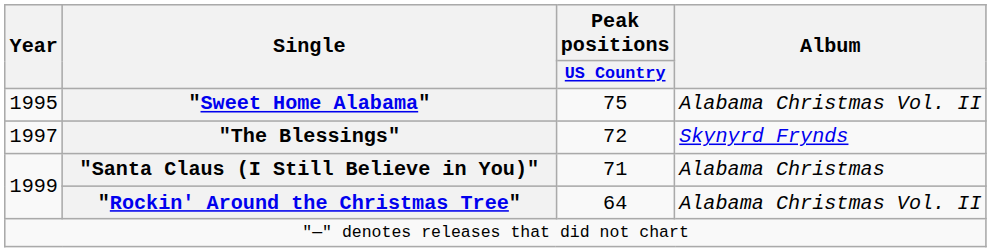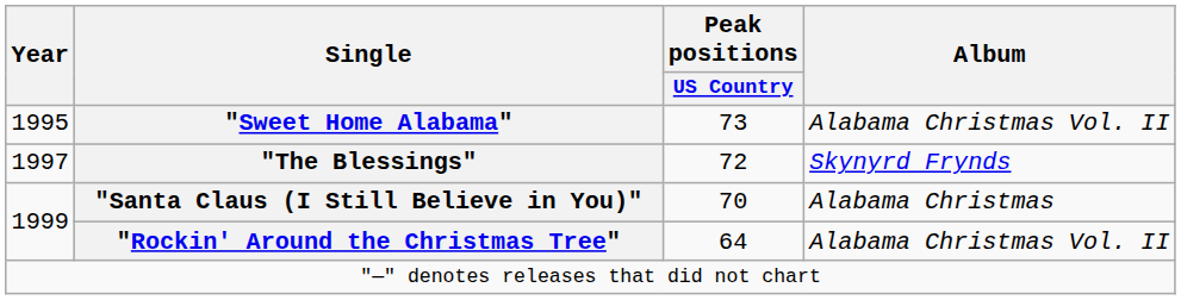 <table class="wikitable plainrowheaders" style="text-align:center">
 <tr>
 <th rowspan="2">Year</th>
 <th rowspan="2" style="width:24em;">Single</th>
 <th>Peak<br>positions</th>
 <th rowspan="2">Album</th>
 </tr>
 <tr style="font-size:smaller;">
 <th width="65"><a href='#'>US Country</a><br></th>
 </tr>
 <tr>
 <td>1995</td>
 <th scope="row">"<a href='#'>Sweet Home Alabama</a>"</th>
-<td>75</td>
+<td>73</td>
 <td align="left"><em>Alabama Christmas Vol. II</em></td>
 </tr>
 <tr>
 <td>1997</td>
 <th scope="row">"The Blessings"</th>
 <td>72</td>
 <td align="left"><em><a href='#'>Skynyrd Frynds</a></em></td>
 </tr>
 <tr>
 <td rowspan="2">1999</td>
 <th scope="row">"Santa Claus (I Still Believe in You)"</th>
-<td>71</td>
+<td>70</td>
 <td align="left"><em>Alabama Christmas</em></td>
 </tr>
 <tr>
 <th scope="row">"<a href='#'>Rockin' Around the Christmas Tree</a>"</th>
 <td>64</td>
 <td align="left"><em>Alabama Christmas Vol. II</em></td>
 </tr>
 <tr>
 <td colspan="4" style="font-size:8pt">"—" denotes releases that did not chart</td>
 </tr>
 </table>
